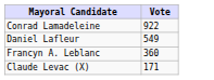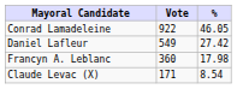 <table class="wikitable">
 <tr>
 <th style="background:#ddf; width:200px;">Mayoral Candidate </th>
 <th style="background:#ddf; width:50px;">Vote</th>
+<th style="background:#ddf; width:30px;">%</th>
 </tr>
 <tr>
 <td>Conrad Lamadeleine</td>
 <td>922</td>
+<td>46.05</td>
 </tr>
 <tr>
 <td>Daniel Lafleur</td>
 <td>549</td>
+<td>27.42</td>
 </tr>
 <tr>
 <td>Francyn A. Leblanc</td>
 <td>360</td>
+<td>17.98</td>
 </tr>
 <tr>
 <td>Claude Levac (X)</td>
 <td>171</td>
+<td>8.54</td>
 </tr>
 </table>
